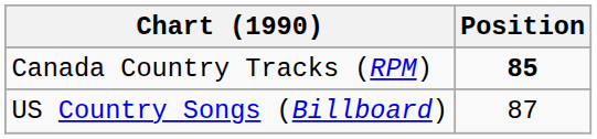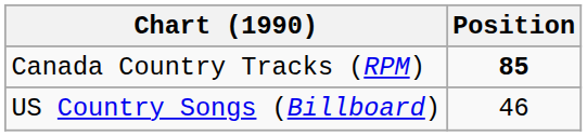 <table class="wikitable sortable">
 <tr>
 <th scope="col">Chart (1990)</th>
 <th scope="col">Position</th>
 </tr>
 <tr>
 <td>Canada Country Tracks (<em><a href='#'>RPM</a></em>)</td>
 <td align="center"><strong>85</strong></td>
 </tr>
 <tr>
 <td>US <a href='#'>Country Songs</a> (<em><a href='#'>Billboard</a></em>)</td>
-<td align="center">87</td>
+<td align="center">46</td>
 </tr>
 </table>
